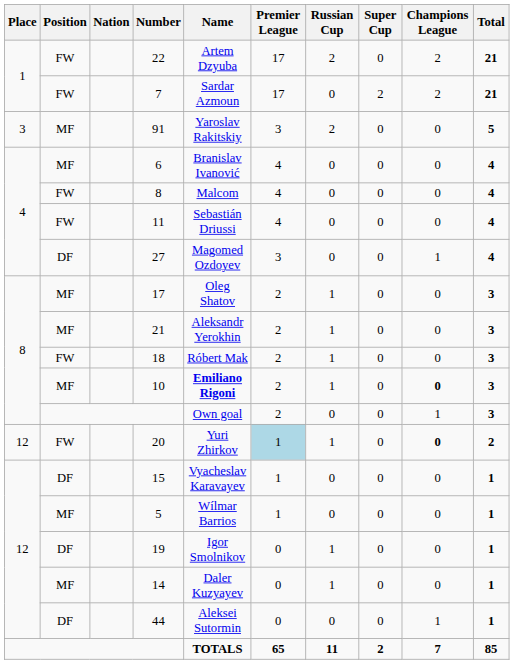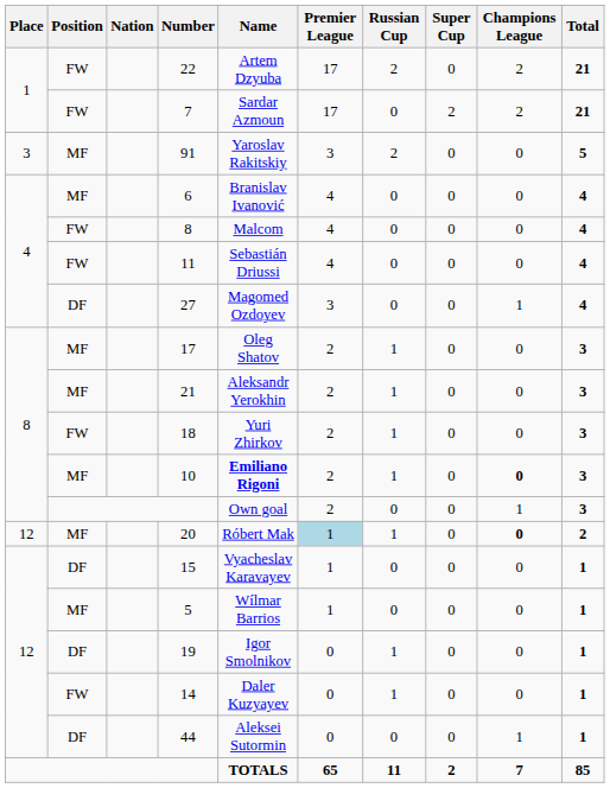 <table class="wikitable" style="font-size: 95%; text-align: center;">
 <tr>
 <th width=60>Place</th>
 <th width=60>Position</th>
 <th width=60>Nation</th>
 <th width=60>Number</th>
 <th width=150>Name</th>
 <th width=150>Premier League</th>
 <th width=150>Russian Cup</th>
 <th width=150>Super Cup</th>
 <th width=150>Champions League</th>
 <th width=80>Total</th>
 </tr>
 <tr>
 <td rowspan="2">1</td>
 <td>FW</td>
 <td></td>
 <td>22</td>
 <td><a href='#'>Artem Dzyuba</a></td>
 <td>17</td>
 <td>2</td>
 <td>0</td>
 <td>2</td>
 <td><strong>21</strong></td>
 </tr>
 <tr>
 <td>FW</td>
 <td></td>
 <td>7</td>
 <td><a href='#'>Sardar Azmoun</a></td>
 <td>17</td>
 <td>0</td>
 <td>2</td>
 <td>2</td>
 <td><strong>21</strong></td>
 </tr>
 <tr>
 <td>3</td>
 <td>MF</td>
 <td></td>
 <td>91</td>
 <td><a href='#'>Yaroslav Rakitskiy</a></td>
 <td>3</td>
 <td>2</td>
 <td>0</td>
 <td>0</td>
 <td><strong>5</strong></td>
 </tr>
 <tr>
 <td rowspan="4">4</td>
 <td>MF</td>
 <td></td>
 <td>6</td>
 <td><a href='#'>Branislav Ivanović</a></td>
 <td>4</td>
 <td>0</td>
 <td>0</td>
 <td>0</td>
 <td><strong>4</strong></td>
 </tr>
 <tr>
 <td>FW</td>
 <td></td>
 <td>8</td>
 <td><a href='#'>Malcom</a></td>
 <td>4</td>
 <td>0</td>
 <td>0</td>
 <td>0</td>
 <td><strong>4</strong></td>
 </tr>
 <tr>
 <td>FW</td>
 <td></td>
 <td>11</td>
 <td><a href='#'>Sebastián Driussi</a></td>
 <td>4</td>
 <td>0</td>
 <td>0</td>
 <td>0</td>
 <td><strong>4</strong></td>
 </tr>
 <tr>
 <td>DF</td>
 <td></td>
 <td>27</td>
 <td><a href='#'>Magomed Ozdoyev</a></td>
 <td>3</td>
 <td>0</td>
 <td>0</td>
 <td>1</td>
 <td><strong>4</strong></td>
 </tr>
 <tr>
 <td rowspan="5">8</td>
 <td>MF</td>
 <td></td>
 <td>17</td>
 <td><a href='#'>Oleg Shatov</a></td>
 <td>2</td>
 <td>1</td>
 <td>0</td>
 <td>0</td>
 <td><strong>3</strong></td>
 </tr>
 <tr>
 <td>MF</td>
 <td></td>
 <td>21</td>
 <td><a href='#'>Aleksandr Yerokhin</a></td>
 <td>2</td>
 <td>1</td>
 <td>0</td>
 <td>0</td>
 <td><strong>3</strong></td>
 </tr>
 <tr>
 <td>FW</td>
 <td></td>
 <td>18</td>
-<td><a href='#'>Róbert Mak</a></td>
+<td><a href='#'>Yuri Zhirkov</a></td>
 <td>2</td>
 <td>1</td>
 <td>0</td>
 <td>0</td>
 <td><strong>3</strong></td>
 </tr>
 <tr>
 <td>MF</td>
 <td></td>
 <td>10</td>
 <td><strong><a href='#'>Emiliano Rigoni</a></strong></td>
 <td>2</td>
 <td>1</td>
 <td>0</td>
 <td><strong>0</strong></td>
 <td><strong>3</strong></td>
 </tr>
 <tr>
 <td colspan="3"></td>
 <td><a href='#'>Own goal</a></td>
 <td>2</td>
 <td>0</td>
 <td>0</td>
 <td>1</td>
 <td><strong>3</strong></td>
 </tr>
 <tr>
 <td>12</td>
-<td>FW</td>
+<td>MF</td>
 <td></td>
 <td>20</td>
-<td><a href='#'>Yuri Zhirkov</a></td>
+<td><a href='#'>Róbert Mak</a></td>
 <td style="background: lightblue;">1</td>
 <td>1</td>
 <td>0</td>
 <td><strong>0</strong></td>
 <td><strong>2</strong></td>
 </tr>
 <tr>
 <td rowspan="5">12</td>
 <td>DF</td>
 <td></td>
 <td>15</td>
 <td><a href='#'>Vyacheslav Karavayev</a></td>
 <td>1</td>
 <td>0</td>
 <td>0</td>
 <td>0</td>
 <td><strong>1</strong></td>
 </tr>
 <tr>
 <td>MF</td>
 <td></td>
 <td>5</td>
 <td><a href='#'>Wílmar Barrios</a></td>
 <td>1</td>
 <td>0</td>
 <td>0</td>
 <td>0</td>
 <td><strong>1</strong></td>
 </tr>
 <tr>
 <td>DF</td>
 <td></td>
 <td>19</td>
 <td><a href='#'>Igor Smolnikov</a></td>
 <td>0</td>
 <td>1</td>
 <td>0</td>
 <td>0</td>
 <td><strong>1</strong></td>
 </tr>
 <tr>
-<td>MF</td>
+<td>FW</td>
 <td></td>
 <td>14</td>
 <td><a href='#'>Daler Kuzyayev</a></td>
 <td>0</td>
 <td>1</td>
 <td>0</td>
 <td>0</td>
 <td><strong>1</strong></td>
 </tr>
 <tr>
 <td>DF</td>
 <td></td>
 <td>44</td>
 <td><a href='#'>Aleksei Sutormin</a></td>
 <td>0</td>
 <td>0</td>
 <td>0</td>
 <td>1</td>
 <td><strong>1</strong></td>
 </tr>
 <tr>
 <td colspan="4"></td>
 <td><strong>TOTALS</strong></td>
 <td><strong>65</strong></td>
 <td><strong>11</strong></td>
 <td><strong>2</strong></td>
 <td><strong>7</strong></td>
 <td><strong>85</strong></td>
 </tr>
 </table>
